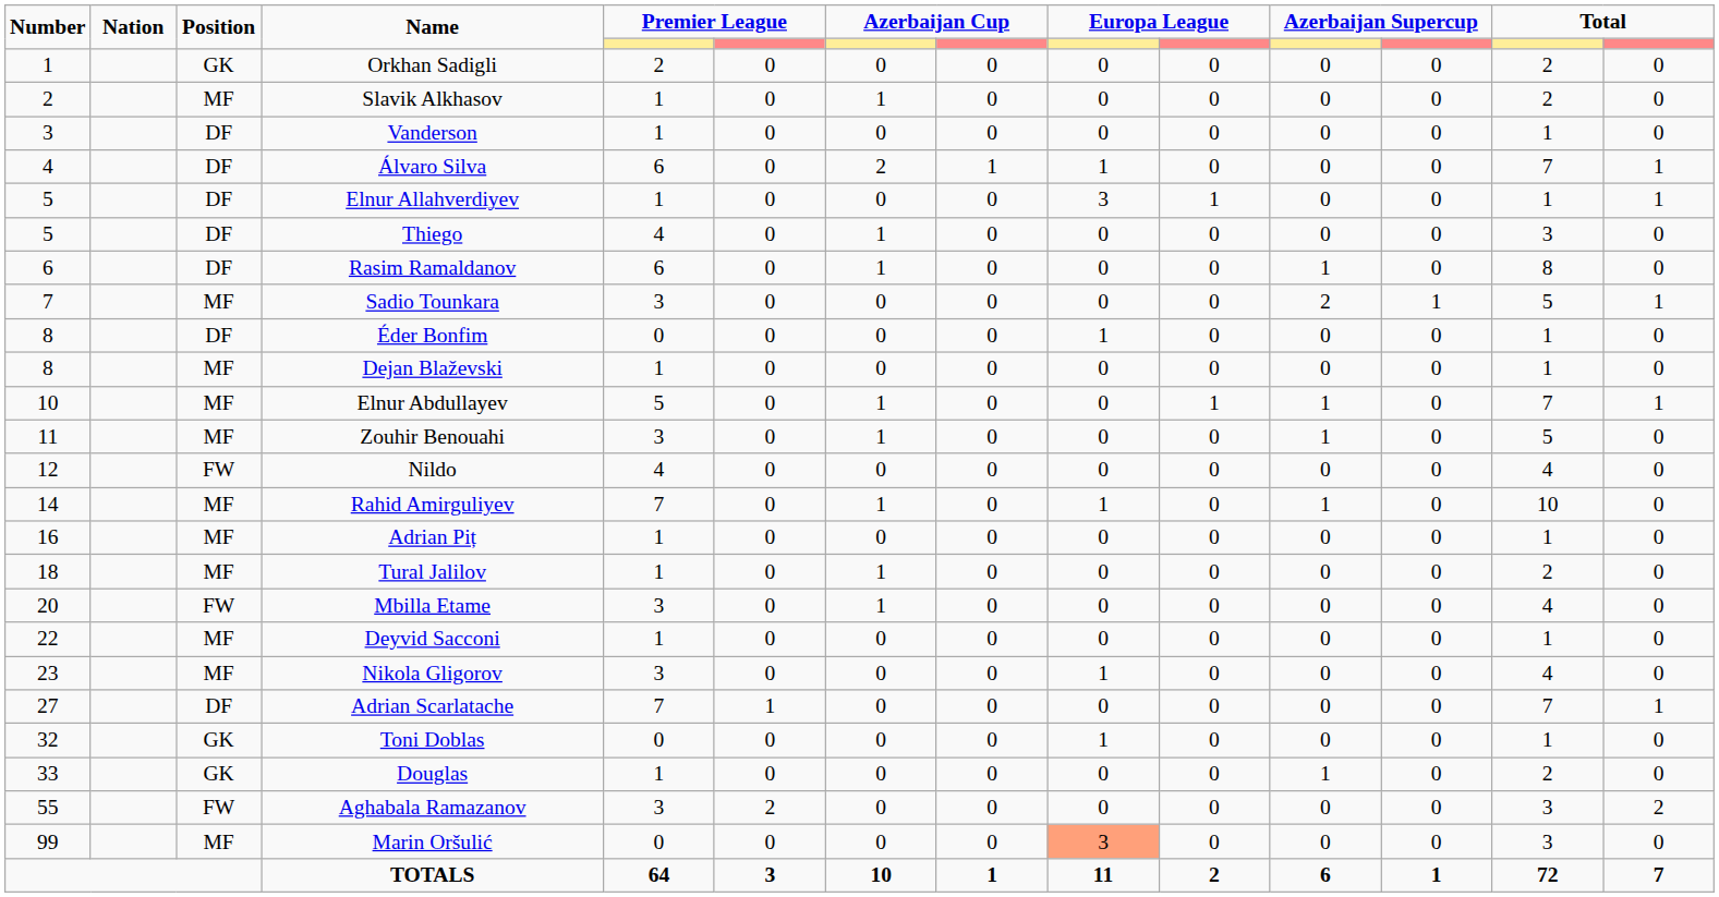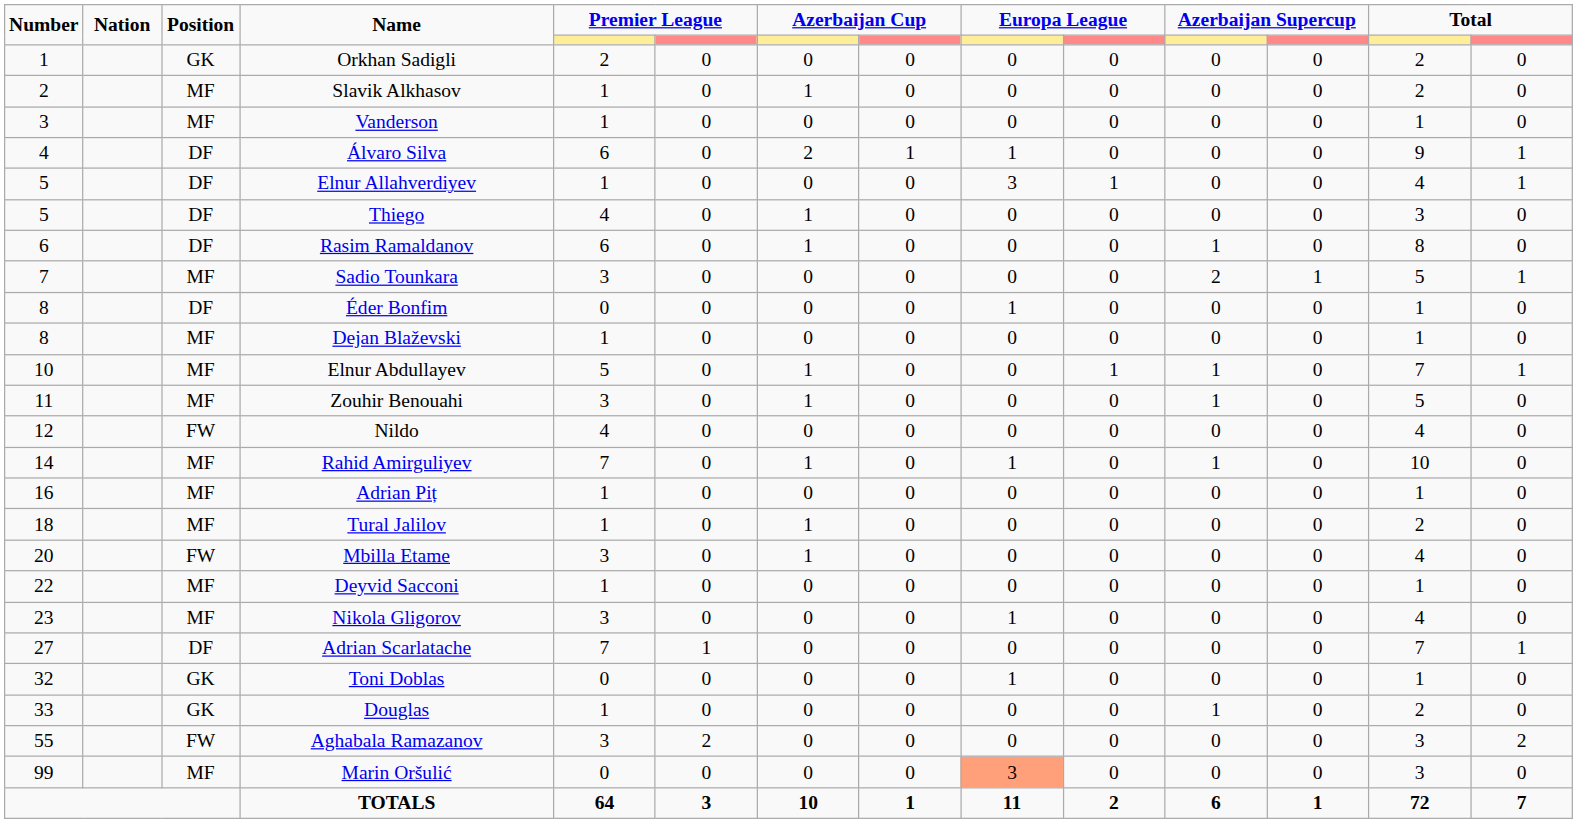 <table class="wikitable" style="text-align:center;">
 <tr>
 <td rowspan="2"  style="width:5%; text-align:center;"><strong>Number</strong></td>
 <td rowspan="2"  style="width:5%; text-align:center;"><strong>Nation</strong></td>
 <td rowspan="2"  style="width:5%; text-align:center;"><strong>Position</strong></td>
 <td rowspan="2"  style="width:20%; text-align:center;"><strong>Name</strong></td>
 <td colspan="2" style="text-align:center;"><strong><a href='#'>Premier League</a></strong></td>
 <td colspan="2" style="text-align:center;"><strong><a href='#'>Azerbaijan Cup</a></strong></td>
 <td colspan="2" style="text-align:center;"><strong><a href='#'>Europa League</a></strong></td>
 <td colspan="2" style="text-align:center;"><strong><a href='#'>Azerbaijan Supercup</a></strong></td>
 <td colspan="2" style="text-align:center;"><strong>Total</strong></td>
 </tr>
 <tr>
 <th style="width:60px; background:#fe9;"></th>
 <th style="width:60px; background:#ff8888;"></th>
 <th style="width:60px; background:#fe9;"></th>
 <th style="width:60px; background:#ff8888;"></th>
 <th style="width:60px; background:#fe9;"></th>
 <th style="width:60px; background:#ff8888;"></th>
 <th style="width:60px; background:#fe9;"></th>
 <th style="width:60px; background:#ff8888;"></th>
 <th style="width:60px; background:#fe9;"></th>
 <th style="width:60px; background:#ff8888;"></th>
 </tr>
 <tr>
 <td>1</td>
 <td></td>
 <td>GK</td>
 <td>Orkhan Sadigli</td>
 <td>2</td>
 <td>0</td>
 <td>0</td>
 <td>0</td>
 <td>0</td>
 <td>0</td>
 <td>0</td>
 <td>0</td>
 <td>2</td>
 <td>0</td>
 </tr>
 <tr>
 <td>2</td>
 <td></td>
 <td>MF</td>
 <td>Slavik Alkhasov</td>
 <td>1</td>
 <td>0</td>
 <td>1</td>
 <td>0</td>
 <td>0</td>
 <td>0</td>
 <td>0</td>
 <td>0</td>
 <td>2</td>
 <td>0</td>
 </tr>
 <tr>
 <td>3</td>
 <td></td>
-<td>DF</td>
+<td>MF</td>
 <td><a href='#'>Vanderson</a></td>
 <td>1</td>
 <td>0</td>
 <td>0</td>
 <td>0</td>
 <td>0</td>
 <td>0</td>
 <td>0</td>
 <td>0</td>
 <td>1</td>
 <td>0</td>
 </tr>
 <tr>
 <td>4</td>
 <td></td>
 <td>DF</td>
 <td><a href='#'>Álvaro Silva</a></td>
 <td>6</td>
 <td>0</td>
 <td>2</td>
 <td>1</td>
 <td>1</td>
 <td>0</td>
 <td>0</td>
 <td>0</td>
-<td>7</td>
+<td>9</td>
 <td>1</td>
 </tr>
 <tr>
 <td>5</td>
 <td></td>
 <td>DF</td>
 <td><a href='#'>Elnur Allahverdiyev</a></td>
 <td>1</td>
 <td>0</td>
 <td>0</td>
 <td>0</td>
 <td>3</td>
 <td>1</td>
 <td>0</td>
 <td>0</td>
-<td>1</td>
+<td>4</td>
 <td>1</td>
 </tr>
 <tr>
 <td>5</td>
 <td></td>
 <td>DF</td>
 <td><a href='#'>Thiego</a></td>
 <td>4</td>
 <td>0</td>
 <td>1</td>
 <td>0</td>
 <td>0</td>
 <td>0</td>
 <td>0</td>
 <td>0</td>
 <td>3</td>
 <td>0</td>
 </tr>
 <tr>
 <td>6</td>
 <td></td>
 <td>DF</td>
 <td><a href='#'>Rasim Ramaldanov</a></td>
 <td>6</td>
 <td>0</td>
 <td>1</td>
 <td>0</td>
 <td>0</td>
 <td>0</td>
 <td>1</td>
 <td>0</td>
 <td>8</td>
 <td>0</td>
 </tr>
 <tr>
 <td>7</td>
 <td></td>
 <td>MF</td>
 <td><a href='#'>Sadio Tounkara</a></td>
 <td>3</td>
 <td>0</td>
 <td>0</td>
 <td>0</td>
 <td>0</td>
 <td>0</td>
 <td>2</td>
 <td>1</td>
 <td>5</td>
 <td>1</td>
 </tr>
 <tr>
 <td>8</td>
 <td></td>
 <td>DF</td>
 <td><a href='#'>Éder Bonfim</a></td>
 <td>0</td>
 <td>0</td>
 <td>0</td>
 <td>0</td>
 <td>1</td>
 <td>0</td>
 <td>0</td>
 <td>0</td>
 <td>1</td>
 <td>0</td>
 </tr>
 <tr>
 <td>8</td>
 <td></td>
 <td>MF</td>
 <td><a href='#'>Dejan Blaževski</a></td>
 <td>1</td>
 <td>0</td>
 <td>0</td>
 <td>0</td>
 <td>0</td>
 <td>0</td>
 <td>0</td>
 <td>0</td>
 <td>1</td>
 <td>0</td>
 </tr>
 <tr>
 <td>10</td>
 <td></td>
 <td>MF</td>
 <td>Elnur Abdullayev</td>
 <td>5</td>
 <td>0</td>
 <td>1</td>
 <td>0</td>
 <td>0</td>
 <td>1</td>
 <td>1</td>
 <td>0</td>
 <td>7</td>
 <td>1</td>
 </tr>
 <tr>
 <td>11</td>
 <td></td>
 <td>MF</td>
 <td>Zouhir Benouahi</td>
 <td>3</td>
 <td>0</td>
 <td>1</td>
 <td>0</td>
 <td>0</td>
 <td>0</td>
 <td>1</td>
 <td>0</td>
 <td>5</td>
 <td>0</td>
 </tr>
 <tr>
 <td>12</td>
 <td></td>
 <td>FW</td>
 <td>Nildo</td>
 <td>4</td>
 <td>0</td>
 <td>0</td>
 <td>0</td>
 <td>0</td>
 <td>0</td>
 <td>0</td>
 <td>0</td>
 <td>4</td>
 <td>0</td>
 </tr>
 <tr>
 <td>14</td>
 <td></td>
 <td>MF</td>
 <td><a href='#'>Rahid Amirguliyev</a></td>
 <td>7</td>
 <td>0</td>
 <td>1</td>
 <td>0</td>
 <td>1</td>
 <td>0</td>
 <td>1</td>
 <td>0</td>
 <td>10</td>
 <td>0</td>
 </tr>
 <tr>
 <td>16</td>
 <td></td>
 <td>MF</td>
 <td><a href='#'>Adrian Piț</a></td>
 <td>1</td>
 <td>0</td>
 <td>0</td>
 <td>0</td>
 <td>0</td>
 <td>0</td>
 <td>0</td>
 <td>0</td>
 <td>1</td>
 <td>0</td>
 </tr>
 <tr>
 <td>18</td>
 <td></td>
 <td>MF</td>
 <td><a href='#'>Tural Jalilov</a></td>
 <td>1</td>
 <td>0</td>
 <td>1</td>
 <td>0</td>
 <td>0</td>
 <td>0</td>
 <td>0</td>
 <td>0</td>
 <td>2</td>
 <td>0</td>
 </tr>
 <tr>
 <td>20</td>
 <td></td>
 <td>FW</td>
 <td><a href='#'>Mbilla Etame</a></td>
 <td>3</td>
 <td>0</td>
 <td>1</td>
 <td>0</td>
 <td>0</td>
 <td>0</td>
 <td>0</td>
 <td>0</td>
 <td>4</td>
 <td>0</td>
 </tr>
 <tr>
 <td>22</td>
 <td></td>
 <td>MF</td>
 <td><a href='#'>Deyvid Sacconi</a></td>
 <td>1</td>
 <td>0</td>
 <td>0</td>
 <td>0</td>
 <td>0</td>
 <td>0</td>
 <td>0</td>
 <td>0</td>
 <td>1</td>
 <td>0</td>
 </tr>
 <tr>
 <td>23</td>
 <td></td>
 <td>MF</td>
 <td><a href='#'>Nikola Gligorov</a></td>
 <td>3</td>
 <td>0</td>
 <td>0</td>
 <td>0</td>
 <td>1</td>
 <td>0</td>
 <td>0</td>
 <td>0</td>
 <td>4</td>
 <td>0</td>
 </tr>
 <tr>
 <td>27</td>
 <td></td>
 <td>DF</td>
 <td><a href='#'>Adrian Scarlatache</a></td>
 <td>7</td>
 <td>1</td>
 <td>0</td>
 <td>0</td>
 <td>0</td>
 <td>0</td>
 <td>0</td>
 <td>0</td>
 <td>7</td>
 <td>1</td>
 </tr>
 <tr>
 <td>32</td>
 <td></td>
 <td>GK</td>
 <td><a href='#'>Toni Doblas</a></td>
 <td>0</td>
 <td>0</td>
 <td>0</td>
 <td>0</td>
 <td>1</td>
 <td>0</td>
 <td>0</td>
 <td>0</td>
 <td>1</td>
 <td>0</td>
 </tr>
 <tr>
 <td>33</td>
 <td></td>
 <td>GK</td>
 <td><a href='#'>Douglas</a></td>
 <td>1</td>
 <td>0</td>
 <td>0</td>
 <td>0</td>
 <td>0</td>
 <td>0</td>
 <td>1</td>
 <td>0</td>
 <td>2</td>
 <td>0</td>
 </tr>
 <tr>
 <td>55</td>
 <td></td>
 <td>FW</td>
 <td><a href='#'>Aghabala Ramazanov</a></td>
 <td>3</td>
 <td>2</td>
 <td>0</td>
 <td>0</td>
 <td>0</td>
 <td>0</td>
 <td>0</td>
 <td>0</td>
 <td>3</td>
 <td>2</td>
 </tr>
 <tr>
 <td>99</td>
 <td></td>
 <td>MF</td>
 <td><a href='#'>Marin Oršulić</a></td>
 <td>0</td>
 <td>0</td>
 <td>0</td>
 <td>0</td>
 <td style="background: lightsalmon;">3</td>
 <td>0</td>
 <td>0</td>
 <td>0</td>
 <td>3</td>
 <td>0</td>
 </tr>
 <tr>
 <td colspan="3"></td>
 <td><strong>TOTALS</strong></td>
 <td><strong>64</strong></td>
 <td><strong>3</strong></td>
 <td><strong>10</strong></td>
 <td><strong>1</strong></td>
 <td><strong>11</strong></td>
 <td><strong>2</strong></td>
 <td><strong>6</strong></td>
 <td><strong>1</strong></td>
 <td><strong>72</strong></td>
 <td><strong>7</strong></td>
 </tr>
 </table>
